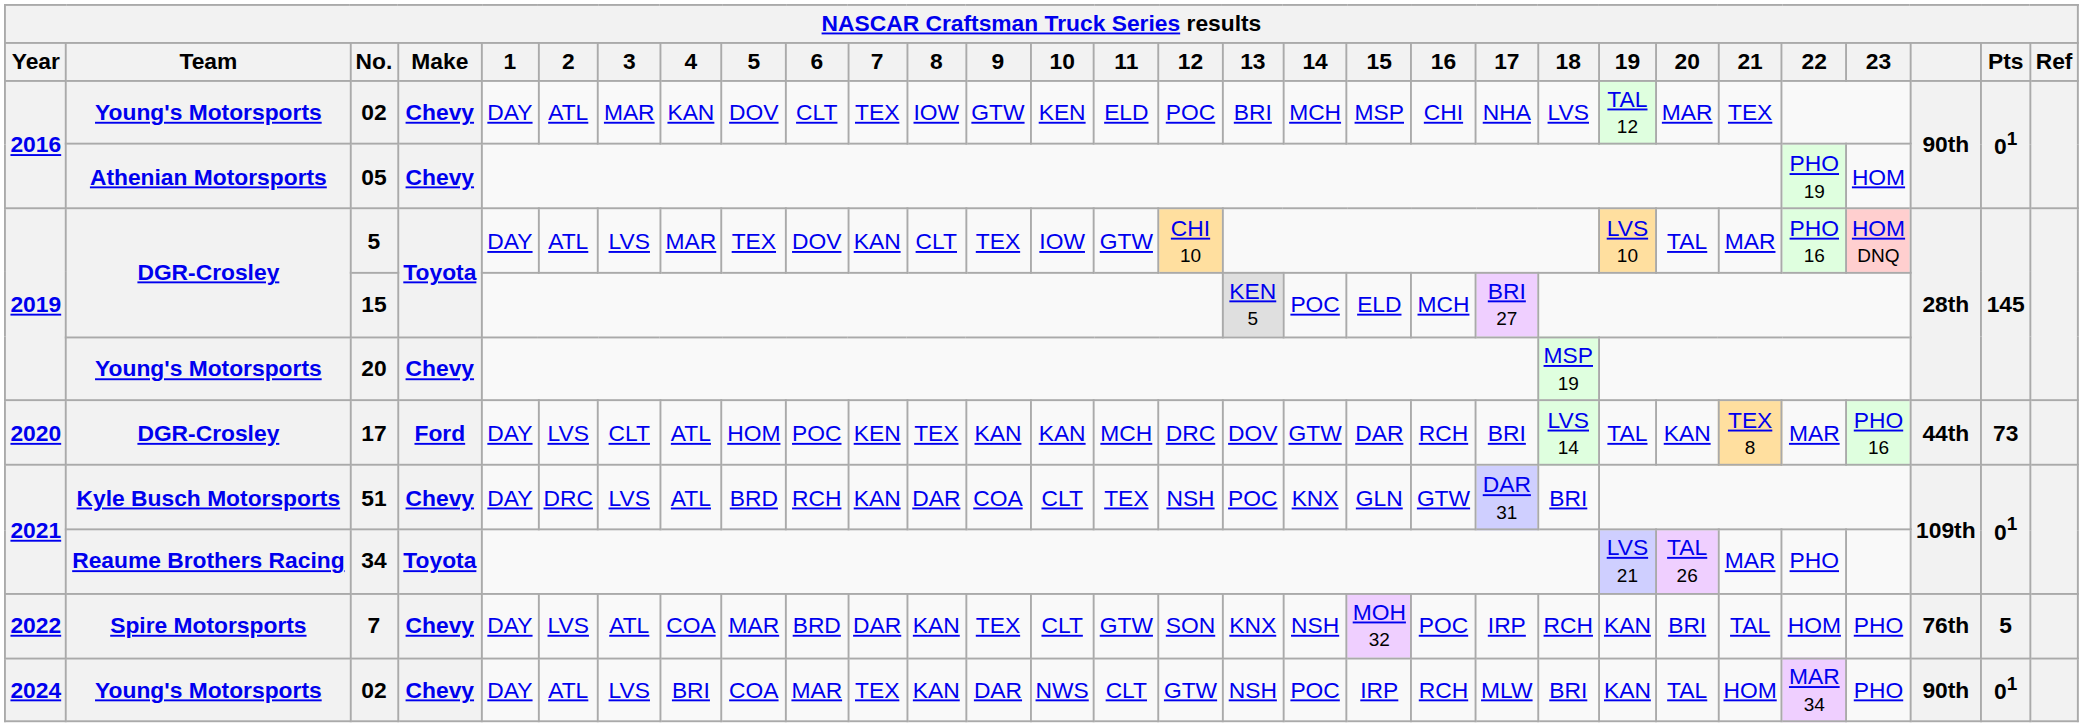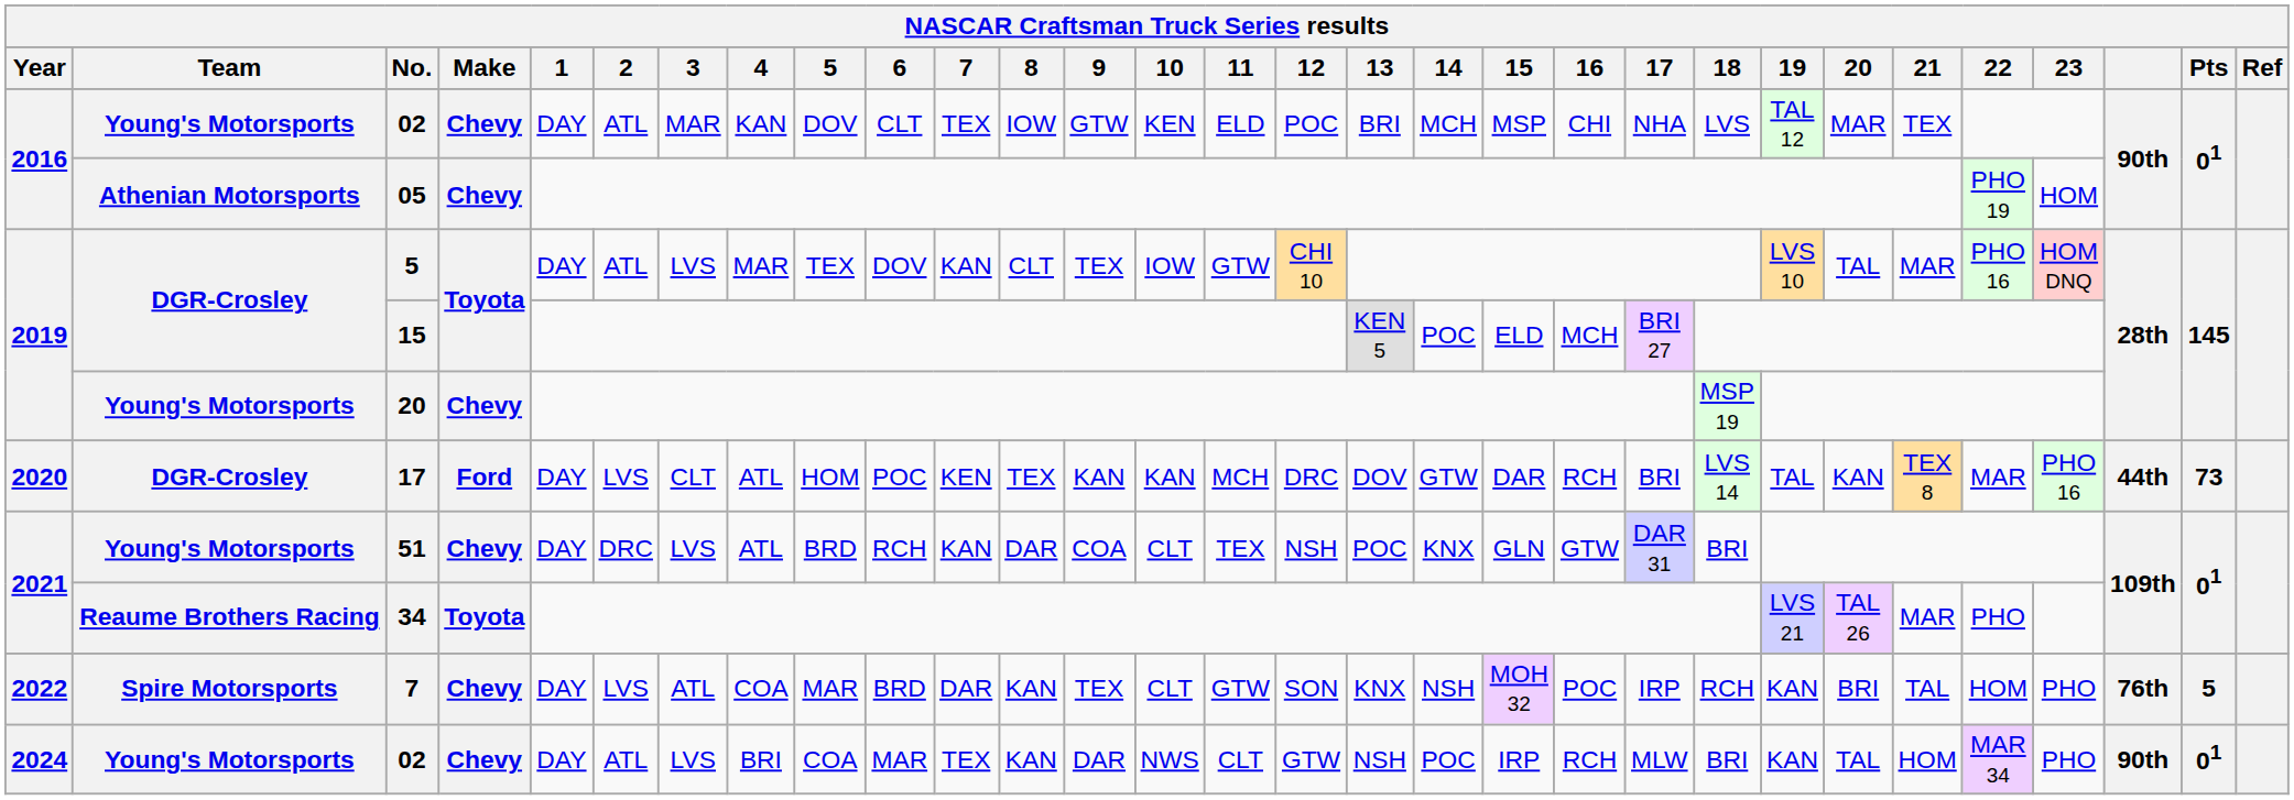 <table class="wikitable" style="text-align:center; font-size:75%">
 <tr>
 <th colspan=30><a href='#'>NASCAR Craftsman Truck Series</a> results</th>
 </tr>
 <tr>
 <th>Year</th>
 <th>Team</th>
 <th>No.</th>
 <th>Make</th>
 <th>1</th>
 <th>2</th>
 <th>3</th>
 <th>4</th>
 <th>5</th>
 <th>6</th>
 <th>7</th>
 <th>8</th>
 <th>9</th>
 <th>10</th>
 <th>11</th>
 <th>12</th>
 <th>13</th>
 <th>14</th>
 <th>15</th>
 <th>16</th>
 <th>17</th>
 <th>18</th>
 <th>19</th>
 <th>20</th>
 <th>21</th>
 <th>22</th>
 <th>23</th>
 <th></th>
 <th>Pts</th>
 <th>Ref</th>
 </tr>
 <tr>
 <th rowspan=2><a href='#'>2016</a></th>
 <th><a href='#'>Young's Motorsports</a></th>
 <th>02</th>
 <th><a href='#'>Chevy</a></th>
 <td><a href='#'>DAY</a></td>
 <td><a href='#'>ATL</a></td>
 <td><a href='#'>MAR</a></td>
 <td><a href='#'>KAN</a></td>
 <td><a href='#'>DOV</a></td>
 <td><a href='#'>CLT</a></td>
 <td><a href='#'>TEX</a></td>
 <td><a href='#'>IOW</a></td>
 <td><a href='#'>GTW</a></td>
 <td><a href='#'>KEN</a></td>
 <td><a href='#'>ELD</a></td>
 <td><a href='#'>POC</a></td>
 <td><a href='#'>BRI</a></td>
 <td><a href='#'>MCH</a></td>
 <td><a href='#'>MSP</a></td>
 <td><a href='#'>CHI</a></td>
 <td><a href='#'>NHA</a></td>
 <td><a href='#'>LVS</a></td>
 <td style="background:#DFFFDF;"><a href='#'>TAL</a><br><small>12</small></td>
 <td><a href='#'>MAR</a></td>
 <td><a href='#'>TEX</a></td>
 <td colspan=2></td>
 <th rowspan=2>90th</th>
 <th rowspan=2>0<sup>1</sup></th>
 <th rowspan=2></th>
 </tr>
 <tr>
 <th><a href='#'>Athenian Motorsports</a></th>
 <th>05</th>
 <th><a href='#'>Chevy</a></th>
 <td colspan=21></td>
 <td style="background:#DFFFDF;"><a href='#'>PHO</a><br><small>19</small></td>
 <td><a href='#'>HOM</a></td>
 </tr>
 <tr>
 <th rowspan=3><a href='#'>2019</a></th>
 <th rowspan=2><a href='#'>DGR-Crosley</a></th>
 <th>5</th>
 <th rowspan=2><a href='#'>Toyota</a></th>
 <td><a href='#'>DAY</a></td>
 <td><a href='#'>ATL</a></td>
 <td><a href='#'>LVS</a></td>
 <td><a href='#'>MAR</a></td>
 <td><a href='#'>TEX</a></td>
 <td><a href='#'>DOV</a></td>
 <td><a href='#'>KAN</a></td>
 <td><a href='#'>CLT</a></td>
 <td><a href='#'>TEX</a></td>
 <td><a href='#'>IOW</a></td>
 <td><a href='#'>GTW</a></td>
 <td style="background:#FFDF9F;"><a href='#'>CHI</a><br><small>10</small></td>
 <td colspan=6></td>
 <td style="background:#FFDF9F;"><a href='#'>LVS</a><br><small>10</small></td>
 <td><a href='#'>TAL</a></td>
 <td><a href='#'>MAR</a></td>
 <td style="background:#DFFFDF;"><a href='#'>PHO</a><br><small>16</small></td>
 <td style="background:#FFCFCF;"><a href='#'>HOM</a><br><small>DNQ</small></td>
 <th rowspan=3>28th</th>
 <th rowspan=3>145</th>
 <th rowspan=3></th>
 </tr>
 <tr>
 <th>15</th>
 <td colspan=12></td>
 <td style="background:#DFDFDF;"><a href='#'>KEN</a><br><small>5</small></td>
 <td><a href='#'>POC</a></td>
 <td><a href='#'>ELD</a></td>
 <td><a href='#'>MCH</a></td>
 <td style="background:#EFCFFF;"><a href='#'>BRI</a><br><small>27</small></td>
 <td colspan=6></td>
 </tr>
 <tr>
 <th><a href='#'>Young's Motorsports</a></th>
 <th>20</th>
 <th><a href='#'>Chevy</a></th>
 <td colspan=17></td>
 <td style="background:#DFFFDF;"><a href='#'>MSP</a><br><small>19</small></td>
 <td colspan=5></td>
 </tr>
 <tr>
 <th><a href='#'>2020</a></th>
 <th><a href='#'>DGR-Crosley</a></th>
 <th>17</th>
 <th><a href='#'>Ford</a></th>
 <td><a href='#'>DAY</a></td>
 <td><a href='#'>LVS</a></td>
 <td><a href='#'>CLT</a></td>
 <td><a href='#'>ATL</a></td>
 <td><a href='#'>HOM</a></td>
 <td><a href='#'>POC</a></td>
 <td><a href='#'>KEN</a></td>
 <td><a href='#'>TEX</a></td>
 <td><a href='#'>KAN</a></td>
 <td><a href='#'>KAN</a></td>
 <td><a href='#'>MCH</a></td>
 <td><a href='#'>DRC</a></td>
 <td><a href='#'>DOV</a></td>
 <td><a href='#'>GTW</a></td>
 <td><a href='#'>DAR</a></td>
 <td><a href='#'>RCH</a></td>
 <td><a href='#'>BRI</a></td>
 <td style="background:#DFFFDF;"><a href='#'>LVS</a><br><small>14</small></td>
 <td><a href='#'>TAL</a></td>
 <td><a href='#'>KAN</a></td>
 <td style="background:#FFDF9F;"><a href='#'>TEX</a><br><small>8</small></td>
 <td><a href='#'>MAR</a></td>
 <td style="background:#DFFFDF;"><a href='#'>PHO</a><br><small>16</small></td>
 <th>44th</th>
 <th>73</th>
 <th></th>
 </tr>
 <tr>
 <th rowspan=2><a href='#'>2021</a></th>
-<th><a href='#'>Kyle Busch Motorsports</a></th>
+<th><a href='#'>Young's Motorsports</a></th>
 <th>51</th>
 <th><a href='#'>Chevy</a></th>
 <td><a href='#'>DAY</a></td>
 <td><a href='#'>DRC</a></td>
 <td><a href='#'>LVS</a></td>
 <td><a href='#'>ATL</a></td>
 <td><a href='#'>BRD</a></td>
 <td><a href='#'>RCH</a></td>
 <td><a href='#'>KAN</a></td>
 <td><a href='#'>DAR</a></td>
 <td><a href='#'>COA</a></td>
 <td><a href='#'>CLT</a></td>
 <td><a href='#'>TEX</a></td>
 <td><a href='#'>NSH</a></td>
 <td><a href='#'>POC</a></td>
 <td><a href='#'>KNX</a></td>
 <td><a href='#'>GLN</a></td>
 <td><a href='#'>GTW</a></td>
 <td style="background:#CFCFFF;"><a href='#'>DAR</a><br><small>31</small></td>
 <td><a href='#'>BRI</a></td>
 <td colspan=5></td>
 <th rowspan=2>109th</th>
 <th rowspan=2>0<sup>1</sup></th>
 <th rowspan=2></th>
 </tr>
 <tr>
 <th><a href='#'>Reaume Brothers Racing</a></th>
 <th>34</th>
 <th><a href='#'>Toyota</a></th>
 <td colspan=18></td>
 <td style="background:#CFCFFF;"><a href='#'>LVS</a><br><small>21</small></td>
 <td style="background:#EFCFFF;"><a href='#'>TAL</a><br><small>26</small></td>
 <td><a href='#'>MAR</a></td>
 <td><a href='#'>PHO</a></td>
 <td></td>
 </tr>
 <tr>
 <th><a href='#'>2022</a></th>
 <th><a href='#'>Spire Motorsports</a></th>
 <th>7</th>
 <th><a href='#'>Chevy</a></th>
 <td><a href='#'>DAY</a></td>
 <td><a href='#'>LVS</a></td>
 <td><a href='#'>ATL</a></td>
 <td><a href='#'>COA</a></td>
 <td><a href='#'>MAR</a></td>
 <td><a href='#'>BRD</a></td>
 <td><a href='#'>DAR</a></td>
 <td><a href='#'>KAN</a></td>
 <td><a href='#'>TEX</a></td>
 <td><a href='#'>CLT</a></td>
 <td><a href='#'>GTW</a></td>
 <td><a href='#'>SON</a></td>
 <td><a href='#'>KNX</a></td>
 <td><a href='#'>NSH</a></td>
 <td style="background:#EFCFFF;"><a href='#'>MOH</a><br><small>32</small></td>
 <td><a href='#'>POC</a></td>
 <td><a href='#'>IRP</a></td>
 <td><a href='#'>RCH</a></td>
 <td><a href='#'>KAN</a></td>
 <td><a href='#'>BRI</a></td>
 <td><a href='#'>TAL</a></td>
 <td><a href='#'>HOM</a></td>
 <td><a href='#'>PHO</a></td>
 <th>76th</th>
 <th>5</th>
 <th></th>
 </tr>
 <tr>
 <th><a href='#'>2024</a></th>
 <th><a href='#'>Young's Motorsports</a></th>
 <th>02</th>
 <th><a href='#'>Chevy</a></th>
 <td><a href='#'>DAY</a></td>
 <td><a href='#'>ATL</a></td>
 <td><a href='#'>LVS</a></td>
 <td><a href='#'>BRI</a></td>
 <td><a href='#'>COA</a></td>
 <td><a href='#'>MAR</a></td>
 <td><a href='#'>TEX</a></td>
 <td><a href='#'>KAN</a></td>
 <td><a href='#'>DAR</a></td>
 <td><a href='#'>NWS</a></td>
 <td><a href='#'>CLT</a></td>
 <td><a href='#'>GTW</a></td>
 <td><a href='#'>NSH</a></td>
 <td><a href='#'>POC</a></td>
 <td><a href='#'>IRP</a></td>
 <td><a href='#'>RCH</a></td>
 <td><a href='#'>MLW</a></td>
 <td><a href='#'>BRI</a></td>
 <td><a href='#'>KAN</a></td>
 <td><a href='#'>TAL</a></td>
 <td><a href='#'>HOM</a></td>
 <td style="background:#EFCFFF;"><a href='#'>MAR</a><br><small>34</small></td>
 <td><a href='#'>PHO</a></td>
 <th>90th</th>
 <th>0<sup>1</sup></th>
 <th></th>
 </tr>
 </table>
